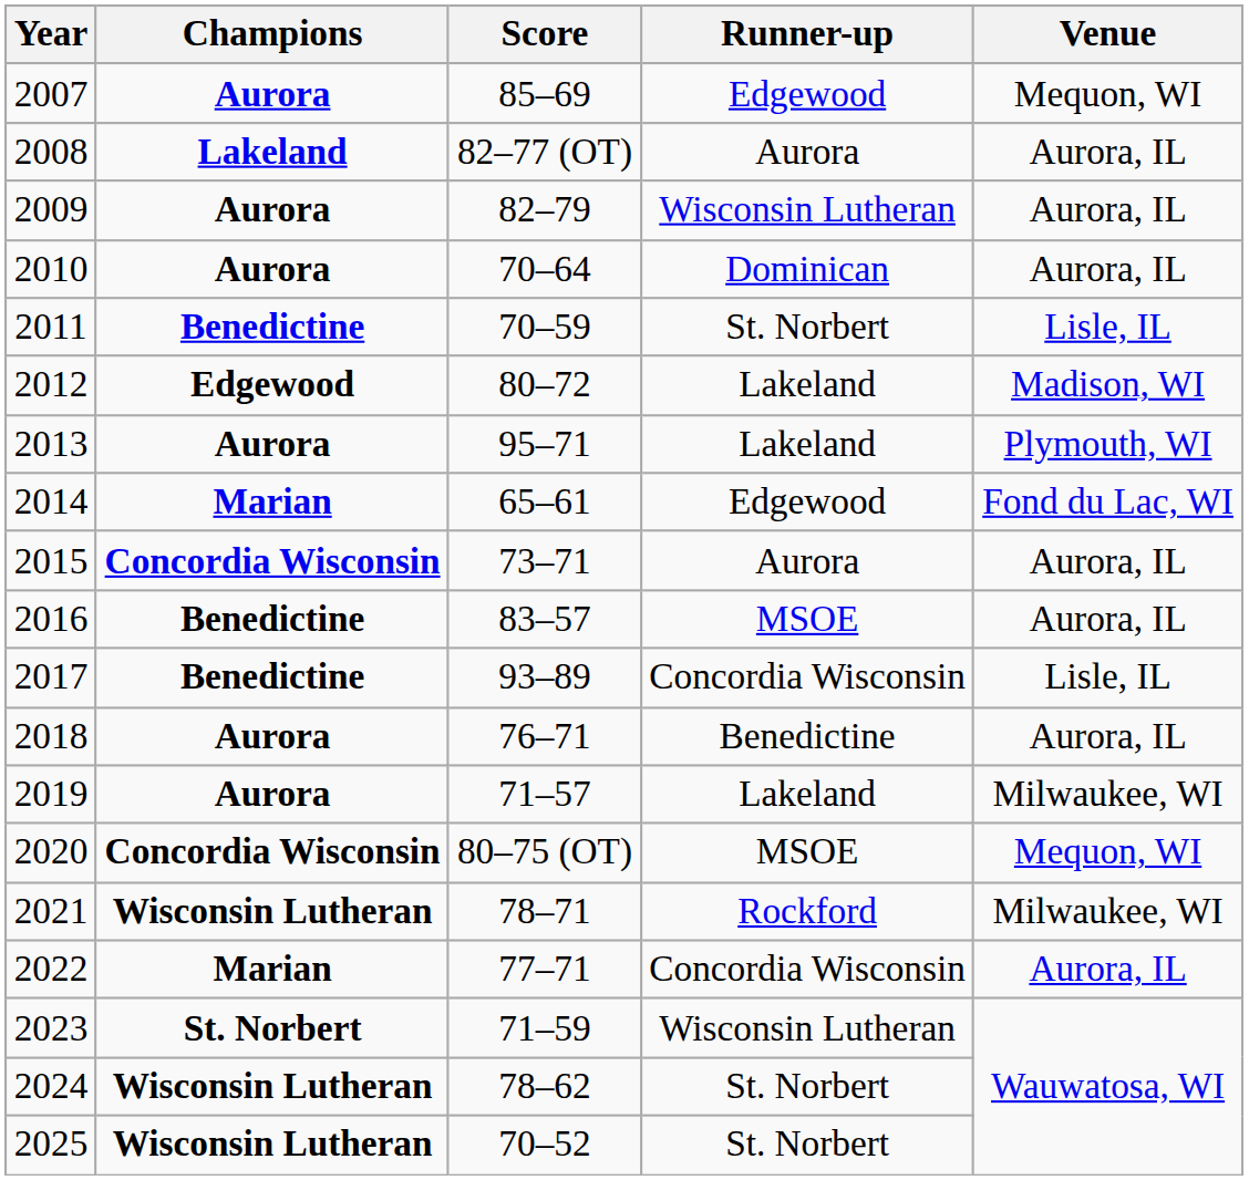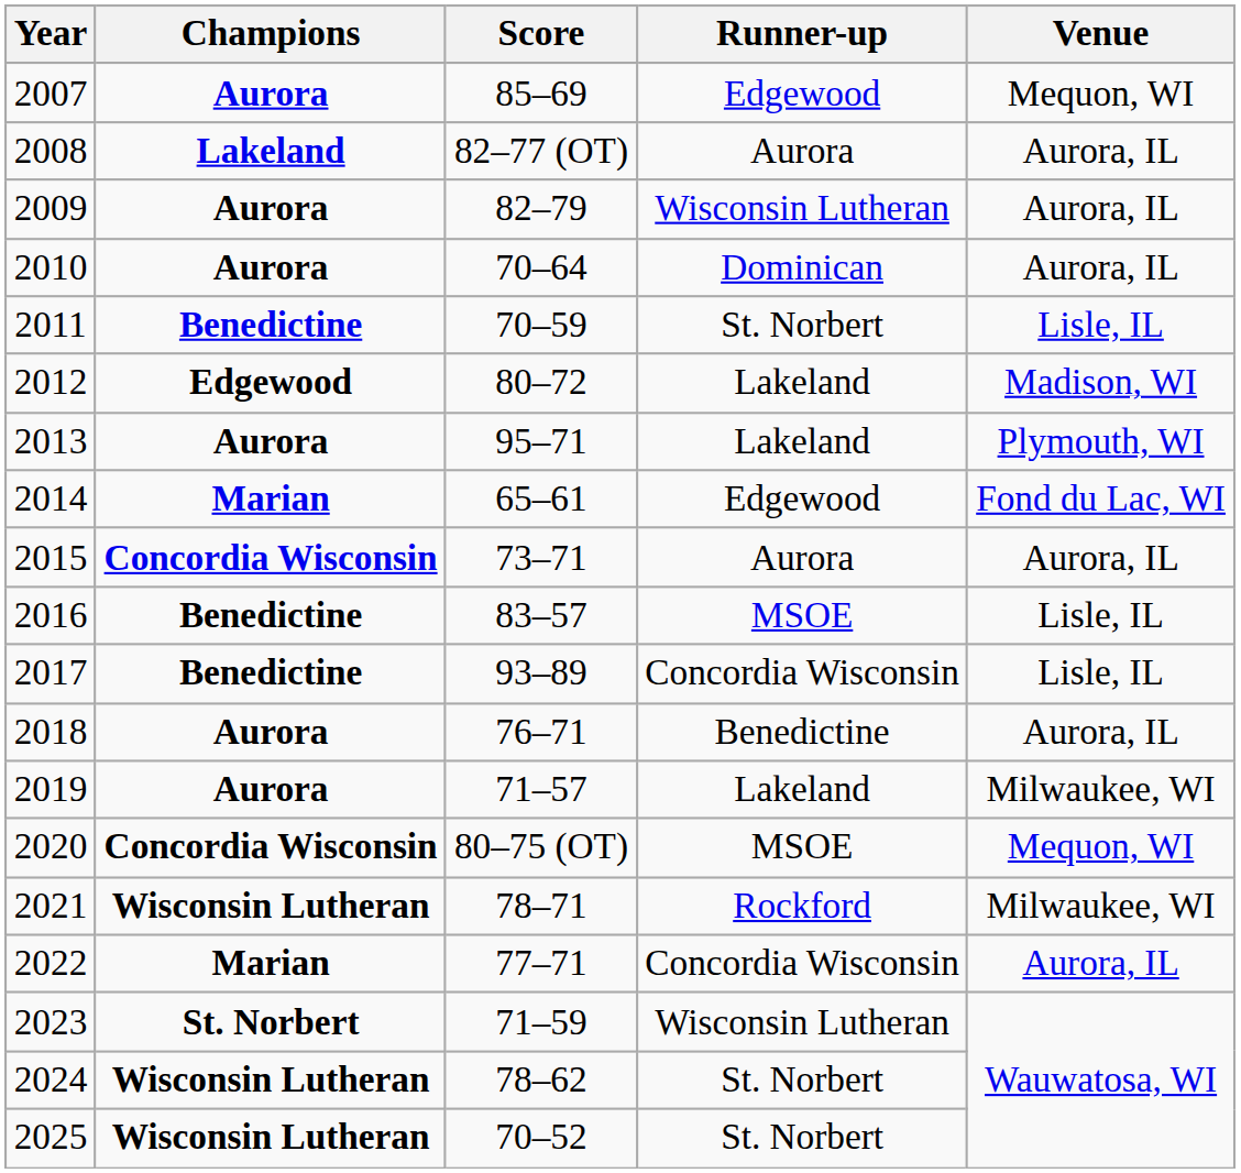 <table class="wikitable sortable">
 <tr>
 <th>Year</th>
 <th>Champions</th>
 <th>Score</th>
 <th>Runner-up</th>
 <th>Venue</th>
 </tr>
 <tr align=center>
 <td>2007</td>
 <td><strong><a href='#'>Aurora</a></strong></td>
 <td>85–69</td>
 <td><a href='#'>Edgewood</a></td>
 <td>Mequon, WI</td>
 </tr>
 <tr align=center>
 <td>2008</td>
 <td><strong><a href='#'>Lakeland</a></strong></td>
 <td>82–77 (OT)</td>
 <td>Aurora</td>
 <td>Aurora, IL</td>
 </tr>
 <tr align=center>
 <td>2009</td>
 <td><strong>Aurora</strong></td>
 <td>82–79</td>
 <td><a href='#'>Wisconsin Lutheran</a></td>
 <td>Aurora, IL</td>
 </tr>
 <tr align=center>
 <td>2010</td>
 <td><strong>Aurora</strong></td>
 <td>70–64</td>
 <td><a href='#'>Dominican</a></td>
 <td>Aurora, IL</td>
 </tr>
 <tr align=center>
 <td>2011</td>
 <td><strong><a href='#'>Benedictine</a></strong></td>
 <td>70–59</td>
 <td>St. Norbert</td>
 <td><a href='#'>Lisle, IL</a></td>
 </tr>
 <tr align=center>
 <td>2012</td>
 <td><strong>Edgewood</strong></td>
 <td>80–72</td>
 <td>Lakeland</td>
 <td><a href='#'>Madison, WI</a></td>
 </tr>
 <tr align=center>
 <td>2013</td>
 <td><strong>Aurora</strong></td>
 <td>95–71</td>
 <td>Lakeland</td>
 <td><a href='#'>Plymouth, WI</a></td>
 </tr>
 <tr align=center>
 <td>2014</td>
 <td><strong><a href='#'>Marian</a></strong></td>
 <td>65–61</td>
 <td>Edgewood</td>
 <td><a href='#'>Fond du Lac, WI</a></td>
 </tr>
 <tr align=center>
 <td>2015</td>
 <td><strong><a href='#'>Concordia Wisconsin</a></strong></td>
 <td>73–71</td>
 <td>Aurora</td>
 <td>Aurora, IL</td>
 </tr>
 <tr align=center>
 <td>2016</td>
 <td><strong>Benedictine</strong></td>
 <td>83–57</td>
 <td><a href='#'>MSOE</a></td>
-<td>Aurora, IL</td>
+<td>Lisle, IL</td>
 </tr>
 <tr align=center>
 <td>2017</td>
 <td><strong>Benedictine</strong></td>
 <td>93–89</td>
 <td>Concordia Wisconsin</td>
 <td>Lisle, IL</td>
 </tr>
 <tr align=center>
 <td>2018</td>
 <td><strong>Aurora</strong></td>
 <td>76–71</td>
 <td>Benedictine</td>
 <td>Aurora, IL</td>
 </tr>
 <tr align=center>
 <td>2019</td>
 <td><strong>Aurora</strong></td>
 <td>71–57</td>
 <td>Lakeland</td>
 <td>Milwaukee, WI</td>
 </tr>
 <tr align=center>
 <td>2020</td>
 <td><strong>Concordia Wisconsin</strong></td>
 <td>80–75 (OT)</td>
 <td>MSOE</td>
 <td><a href='#'>Mequon, WI</a></td>
 </tr>
 <tr align=center>
 <td>2021</td>
 <td><strong>Wisconsin Lutheran</strong></td>
 <td>78–71</td>
 <td><a href='#'>Rockford</a></td>
 <td>Milwaukee, WI</td>
 </tr>
 <tr align=center>
 <td>2022</td>
 <td><strong>Marian</strong></td>
 <td>77–71</td>
 <td>Concordia Wisconsin</td>
 <td><a href='#'>Aurora, IL</a></td>
 </tr>
 <tr align=center>
 <td>2023</td>
 <td><strong>St. Norbert</strong></td>
 <td>71–59</td>
 <td>Wisconsin Lutheran</td>
 <td rowspan=3><a href='#'>Wauwatosa, WI</a></td>
 </tr>
 <tr align=center>
 <td>2024</td>
 <td><strong>Wisconsin Lutheran</strong></td>
 <td>78–62</td>
 <td>St. Norbert</td>
 </tr>
 <tr align=center>
 <td>2025</td>
 <td><strong>Wisconsin Lutheran</strong></td>
 <td>70–52</td>
 <td>St. Norbert</td>
 </tr>
 </table>
